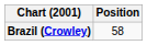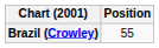 <table class="wikitable plainrowheaders" style="text-align:center">
 <tr>
 <th>Chart (2001)</th>
 <th>Position</th>
 </tr>
 <tr>
 <th scope="row">Brazil (<a href='#'>Crowley</a>)</th>
-<td>58</td>
+<td>55</td>
 </tr>
 </table>
